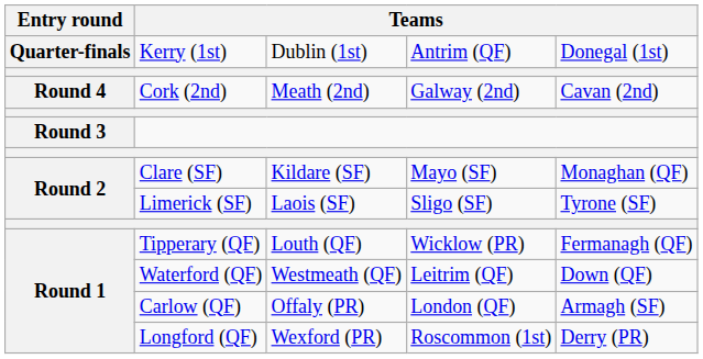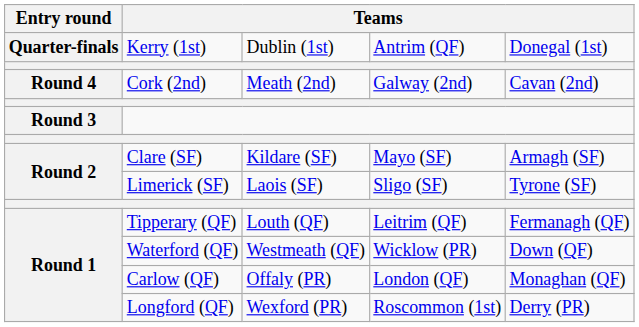 <table class="wikitable">
 <tr>
 <th>Entry round</th>
 <th colspan="4">Teams</th>
 </tr>
 <tr>
 <th>Quarter-finals</th>
 <td> <a href='#'>Kerry</a> (<a href='#'>1st</a>)</td>
 <td> Dublin (<a href='#'>1st</a>)</td>
 <td> <a href='#'>Antrim</a> (<a href='#'>QF</a>)</td>
 <td> <a href='#'>Donegal</a> (<a href='#'>1st</a>)</td>
 </tr>
 <tr>
 <th colspan="5"></th>
 </tr>
 <tr>
 <th>Round 4</th>
 <td> <a href='#'>Cork</a> (<a href='#'>2nd</a>)</td>
 <td> <a href='#'>Meath</a> (<a href='#'>2nd</a>)</td>
 <td>  <a href='#'>Galway</a> (<a href='#'>2nd</a>)</td>
 <td> <a href='#'>Cavan</a> (<a href='#'>2nd</a>)</td>
 </tr>
 <tr>
 <th colspan="5"></th>
 </tr>
 <tr>
 <th>Round 3</th>
 <td colspan="4"></td>
 </tr>
 <tr>
 <th colspan="5"></th>
 </tr>
 <tr>
 <th rowspan="2">Round 2</th>
 <td> <a href='#'>Clare</a> (<a href='#'>SF</a>)</td>
 <td> <a href='#'>Kildare</a> (<a href='#'>SF</a>)</td>
 <td> <a href='#'>Mayo</a> (<a href='#'>SF</a>)</td>
-<td> <a href='#'>Monaghan</a> (<a href='#'>QF</a>)</td>
+<td> <a href='#'>Armagh</a> (<a href='#'>SF</a>)</td>
 </tr>
 <tr>
 <td> <a href='#'>Limerick</a> (<a href='#'>SF</a>)</td>
 <td> <a href='#'>Laois</a> (<a href='#'>SF</a>)</td>
 <td> <a href='#'>Sligo</a> (<a href='#'>SF</a>)</td>
 <td> <a href='#'>Tyrone</a> (<a href='#'>SF</a>)</td>
 </tr>
 <tr>
 <th colspan="5"></th>
 </tr>
 <tr>
 <th rowspan="4">Round 1</th>
 <td> <a href='#'>Tipperary</a> (<a href='#'>QF</a>)</td>
 <td> <a href='#'>Louth</a> (<a href='#'>QF</a>)</td>
-<td> <a href='#'>Wicklow</a> (<a href='#'>PR</a>)</td>
+<td> <a href='#'>Leitrim</a> (<a href='#'>QF</a>)</td>
 <td> <a href='#'>Fermanagh</a> (<a href='#'>QF</a>)</td>
 </tr>
 <tr>
 <td> <a href='#'>Waterford</a> (<a href='#'>QF</a>)</td>
 <td> <a href='#'>Westmeath</a> (<a href='#'>QF</a>)</td>
-<td> <a href='#'>Leitrim</a> (<a href='#'>QF</a>)</td>
+<td> <a href='#'>Wicklow</a> (<a href='#'>PR</a>)</td>
 <td> <a href='#'>Down</a> (<a href='#'>QF</a>)</td>
 </tr>
 <tr>
 <td> <a href='#'>Carlow</a> (<a href='#'>QF</a>)</td>
 <td> <a href='#'>Offaly</a> (<a href='#'>PR</a>)</td>
 <td> <a href='#'>London</a> (<a href='#'>QF</a>)</td>
-<td> <a href='#'>Armagh</a> (<a href='#'>SF</a>)</td>
+<td> <a href='#'>Monaghan</a> (<a href='#'>QF</a>)</td>
 </tr>
 <tr>
 <td> <a href='#'>Longford</a> (<a href='#'>QF</a>)</td>
 <td> <a href='#'>Wexford</a> (<a href='#'>PR</a>)</td>
 <td> <a href='#'>Roscommon</a> (<a href='#'>1st</a>)</td>
 <td> <a href='#'>Derry</a> (<a href='#'>PR</a>)</td>
 </tr>
 </table>
